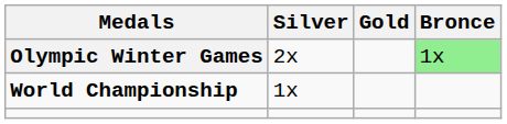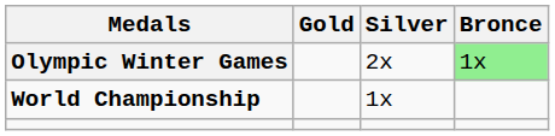 <table class="wikitable">
 <tr>
 <th>Medals</th>
+<th>Gold</th>
 <th>Silver</th>
-<th>Gold</th>
 <th>Bronce</th>
 </tr>
 <tr>
 <th>Olympic Winter Games</th>
+<td></td>
 <td>2x</td>
-<td></td>
 <td style="background: lightgreen;">1x</td>
 </tr>
 <tr>
 <td><strong>World Championship</strong></td>
+<td></td>
 <td>1x</td>
-<td></td>
 <td></td>
 </tr>
 <tr>
 <td></td>
 <td></td>
 <td></td>
 <td></td>
 </tr>
 </table>
